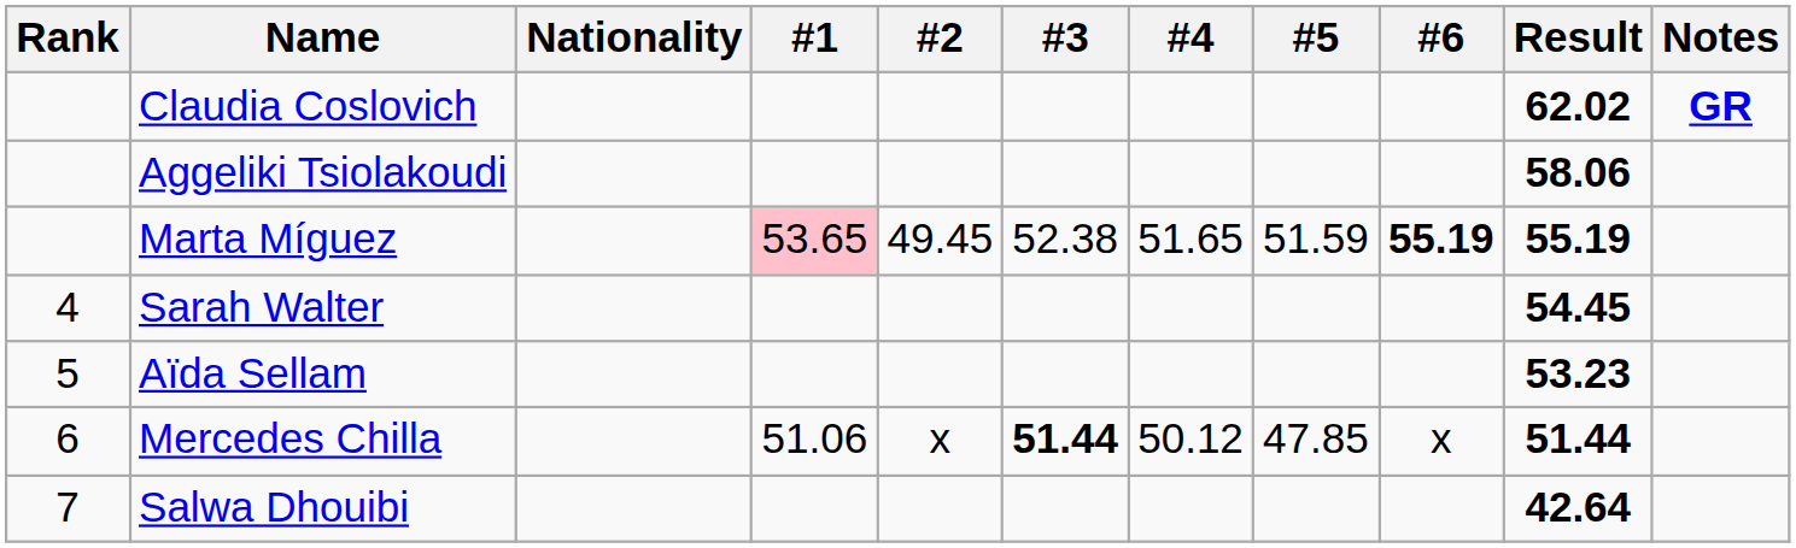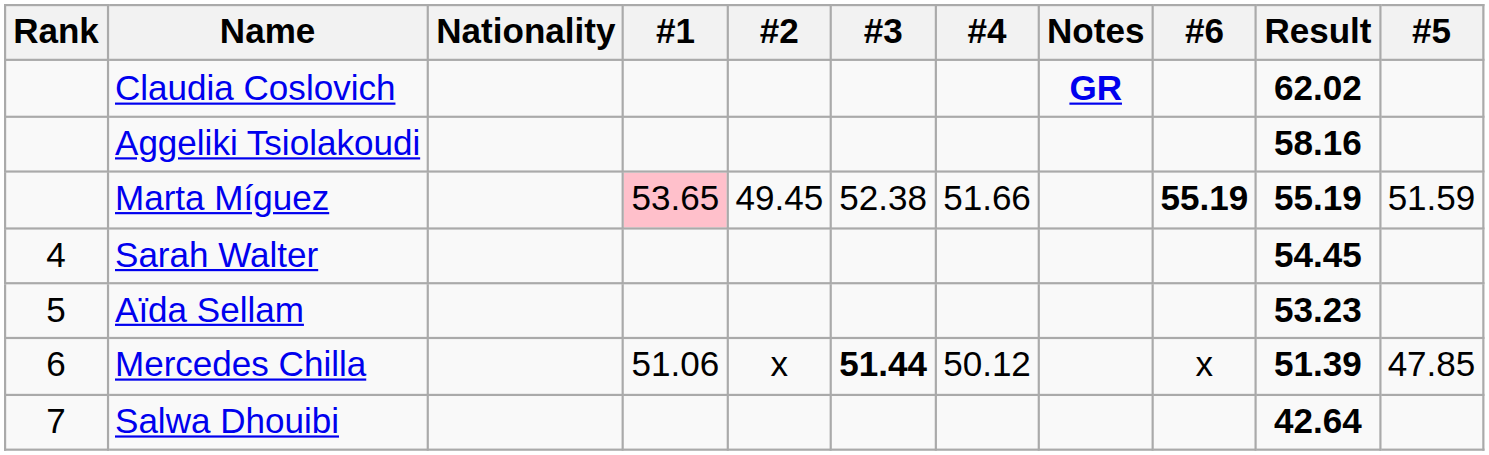 <table class="wikitable sortable" style="text-align:center">
 <tr>
 <th>Rank</th>
 <th>Name</th>
 <th>Nationality</th>
 <th>#1</th>
 <th>#2</th>
 <th>#3</th>
 <th>#4</th>
-<th>#5</th>
+<th>Notes</th>
 <th>#6</th>
 <th>Result</th>
-<th>Notes</th>
+<th>#5</th>
 </tr>
 <tr>
 <td></td>
 <td align=left><a href='#'>Claudia Coslovich</a></td>
 <td align=left></td>
 <td></td>
 <td></td>
 <td></td>
 <td></td>
-<td></td>
+<td><strong><a href='#'>GR</a></strong></td>
 <td></td>
 <td><strong>62.02</strong></td>
-<td><strong><a href='#'>GR</a></strong></td>
+<td></td>
 </tr>
 <tr>
 <td></td>
 <td align=left><a href='#'>Aggeliki Tsiolakoudi</a></td>
 <td align=left></td>
 <td></td>
 <td></td>
 <td></td>
 <td></td>
 <td></td>
 <td></td>
-<td><strong>58.06</strong></td>
+<td><strong>58.16</strong></td>
 <td></td>
 </tr>
 <tr>
 <td></td>
 <td align=left><a href='#'>Marta Míguez</a></td>
 <td align=left></td>
 <td style="background: pink;">53.65</td>
 <td>49.45</td>
 <td>52.38</td>
-<td>51.65</td>
-<td>51.59</td>
+<td>51.66</td>
+<td></td>
 <td><strong>55.19</strong></td>
 <td><strong>55.19</strong></td>
-<td></td>
+<td>51.59</td>
 </tr>
 <tr>
 <td>4</td>
 <td align=left><a href='#'>Sarah Walter</a></td>
 <td align=left></td>
 <td></td>
 <td></td>
 <td></td>
 <td></td>
 <td></td>
 <td></td>
 <td><strong>54.45</strong></td>
 <td></td>
 </tr>
 <tr>
 <td>5</td>
 <td align=left><a href='#'>Aïda Sellam</a></td>
 <td align=left></td>
 <td></td>
 <td></td>
 <td></td>
 <td></td>
 <td></td>
 <td></td>
 <td><strong>53.23</strong></td>
 <td></td>
 </tr>
 <tr>
 <td>6</td>
 <td align=left><a href='#'>Mercedes Chilla</a></td>
 <td align=left></td>
 <td>51.06</td>
 <td>x</td>
 <td><strong>51.44</strong></td>
 <td>50.12</td>
+<td></td>
+<td>x</td>
+<td><strong>51.39</strong></td>
 <td>47.85</td>
-<td>x</td>
-<td><strong>51.44</strong></td>
-<td></td>
 </tr>
 <tr>
 <td>7</td>
 <td align=left><a href='#'>Salwa Dhouibi</a></td>
 <td align=left></td>
 <td></td>
 <td></td>
 <td></td>
 <td></td>
 <td></td>
 <td></td>
 <td><strong>42.64</strong></td>
 <td></td>
 </tr>
 </table>
